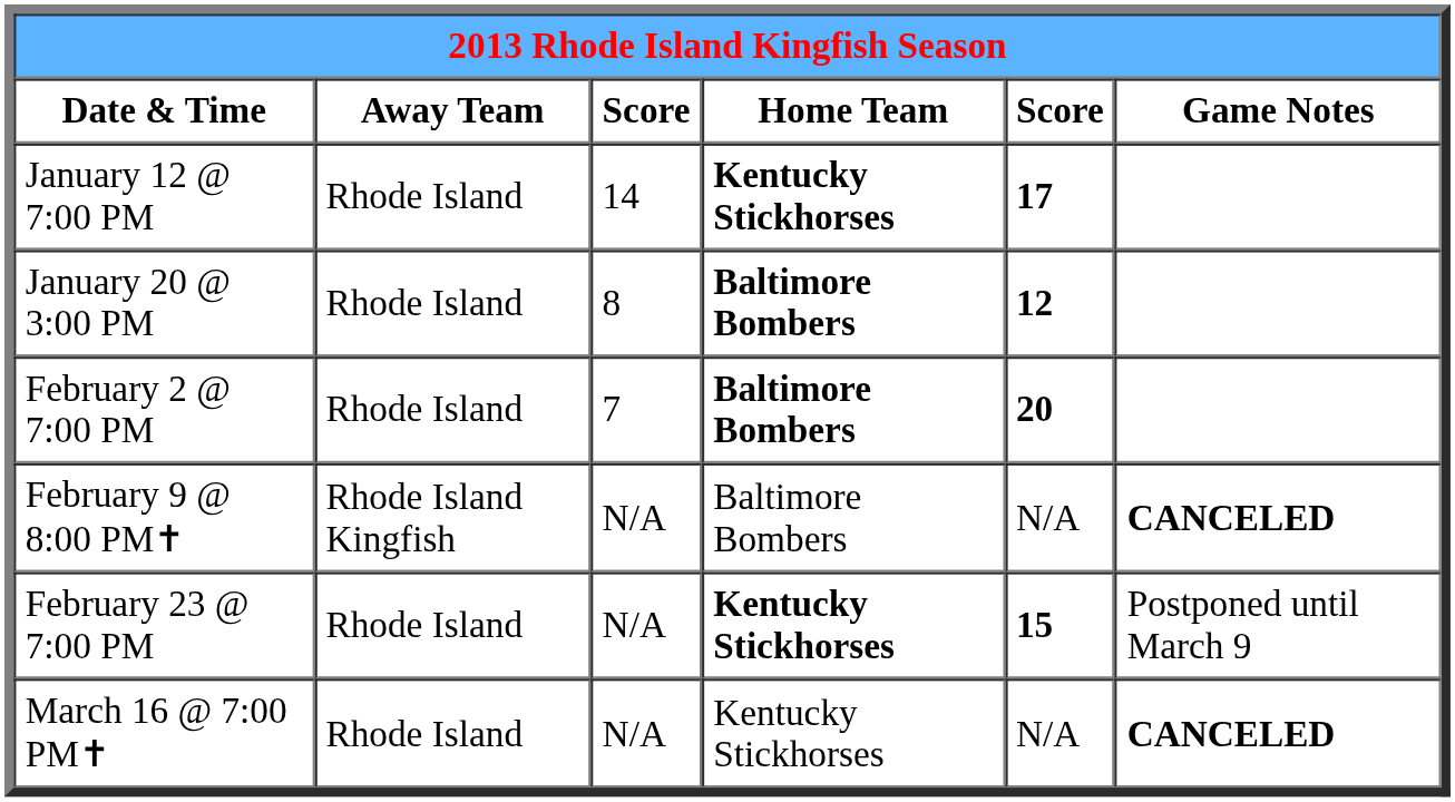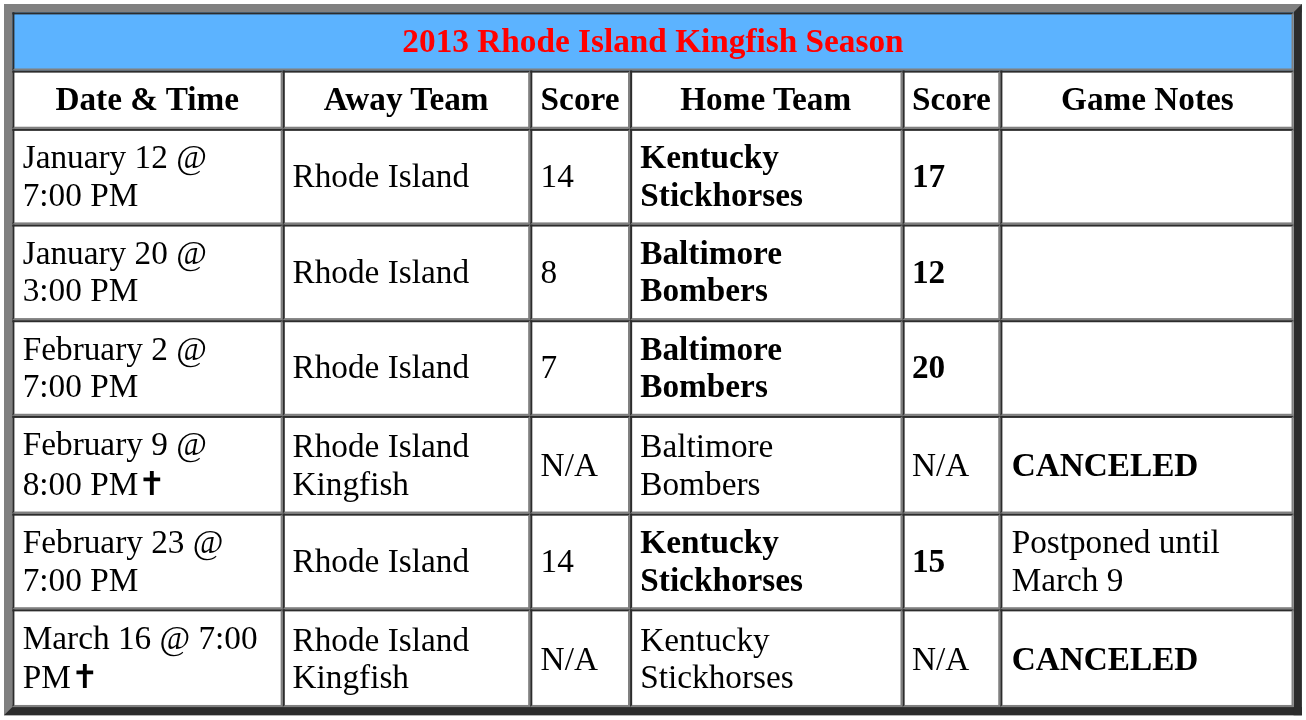 <table align=left border=4 cellspacing=0 cellpadding=4>
 <tr>
 <th align="center" colspan="7" bgcolor=#5CB3FF style="color:Red"><strong>2013 Rhode Island Kingfish Season</strong></th>
 </tr>
 <tr>
 </tr>
 <tr>
 <th align="center" colspan="1">Date & Time</th>
 <th align="center" colspan="1">Away Team</th>
 <th align="center" colspan="1">Score</th>
 <th align="center" colspan="1">Home Team</th>
 <th align="center" colspan="1">Score</th>
 <th align="center" colspan="1">Game Notes</th>
 </tr>
 <tr>
 <td>January 12 @ 7:00 PM</td>
 <td>Rhode Island</td>
 <td>14</td>
 <td><strong>Kentucky Stickhorses</strong></td>
 <td><strong>17</strong></td>
 <td></td>
 </tr>
 <tr>
 <td>January 20 @ 3:00 PM</td>
 <td>Rhode Island</td>
 <td>8</td>
 <td><strong>Baltimore Bombers</strong></td>
 <td><strong>12</strong></td>
 <td></td>
 </tr>
 <tr>
 <td>February 2 @ 7:00 PM</td>
 <td>Rhode Island</td>
 <td>7</td>
 <td><strong>Baltimore Bombers</strong></td>
 <td><strong>20</strong></td>
 <td></td>
 </tr>
 <tr>
 <td>February 9 @ 8:00 PM✝</td>
 <td>Rhode Island Kingfish</td>
 <td>N/A</td>
 <td>Baltimore Bombers</td>
 <td>N/A</td>
 <td><strong>CANCELED</strong></td>
 </tr>
 <tr>
 <td>February 23 @ 7:00 PM</td>
 <td>Rhode Island</td>
-<td>N/A</td>
+<td>14</td>
 <td><strong>Kentucky Stickhorses</strong></td>
 <td><strong>15</strong></td>
 <td>Postponed until March 9</td>
 </tr>
 <tr>
 <td>March 16 @ 7:00 PM✝</td>
-<td>Rhode Island</td>
+<td>Rhode Island Kingfish</td>
 <td>N/A</td>
 <td>Kentucky Stickhorses</td>
 <td>N/A</td>
 <td><strong>CANCELED</strong></td>
 </tr>
 <tr>
 </tr>
 </table>
